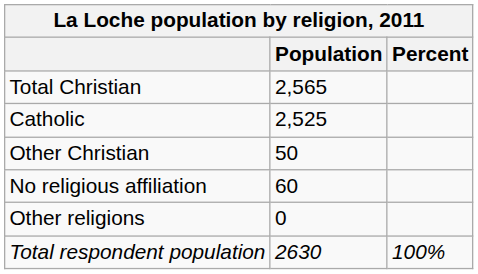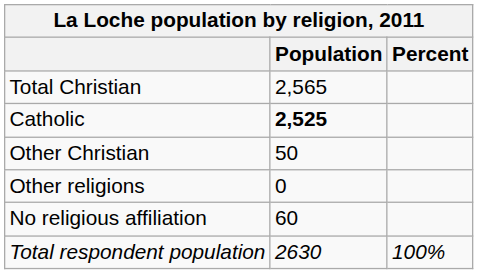 <table class="wikitable">
 <tr>
 <th colspan=3>La Loche population by religion, 2011</th>
 </tr>
 <tr>
 <th></th>
 <th>Population</th>
 <th>Percent</th>
 </tr>
 <tr>
 <td>Total Christian</td>
 <td>2,565</td>
 <td></td>
 </tr>
 <tr>
 <td>Catholic</td>
-<td>2,525</td>
+<td><strong>2,525</strong></td>
 <td></td>
 </tr>
 <tr>
 <td>Other Christian</td>
 <td>50</td>
 <td></td>
 </tr>
 <tr>
-<td>No religious affiliation</td>
-<td>60</td>
+<td>Other religions</td>
+<td>0</td>
 <td></td>
 </tr>
 <tr>
-<td>Other religions</td>
-<td>0</td>
+<td>No religious affiliation</td>
+<td>60</td>
 <td></td>
 </tr>
 <tr>
 <td><em>Total respondent population</em></td>
 <td><em>2630</em></td>
 <td><em>100%</em></td>
 </tr>
 </table>
